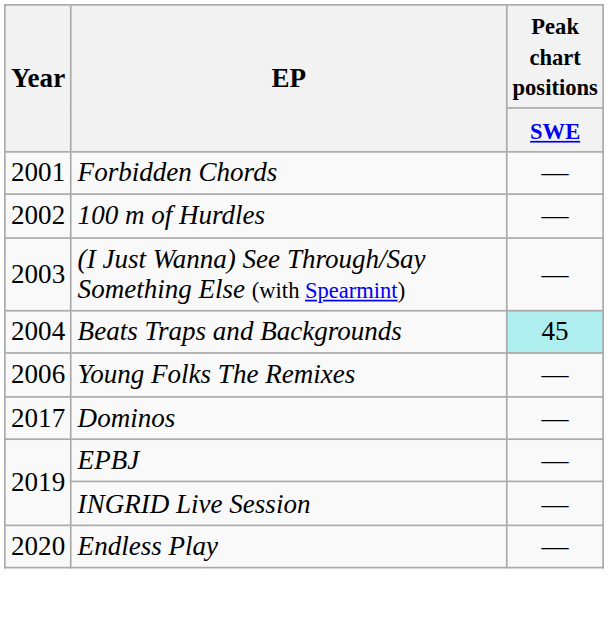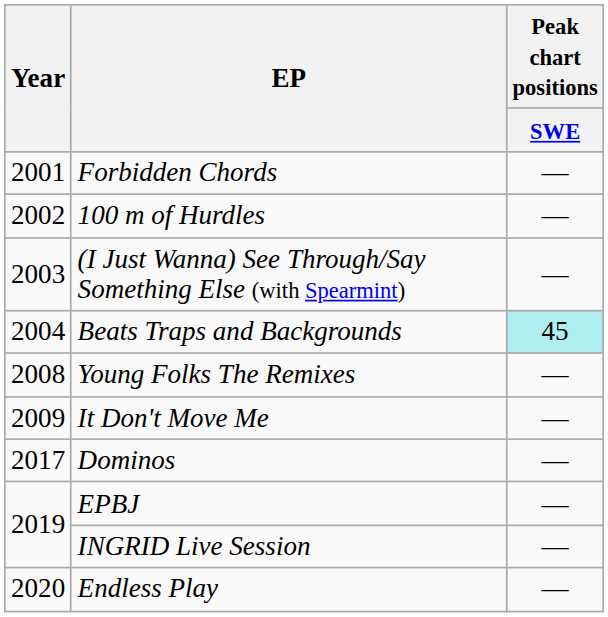 <table class="wikitable">
 <tr>
 <th style="width:25px;" rowspan="2">Year</th>
 <th style="width:250px;" rowspan="2">EP</th>
 <th><small>Peak chart positions</small></th>
 </tr>
 <tr>
 <th width="5"><small><a href='#'>SWE</a></small></th>
 </tr>
 <tr>
 <td style="text-align:center;">2001</td>
 <td><em>Forbidden Chords</em></td>
 <td style="text-align:center;">—</td>
 </tr>
 <tr>
 <td style="text-align:center;">2002</td>
 <td><em>100 m of Hurdles</em></td>
 <td style="text-align:center;">—</td>
 </tr>
 <tr>
 <td style="text-align:center;">2003</td>
 <td><em>(I Just Wanna) See Through/Say Something Else</em> <small>(with <a href='#'>Spearmint</a>)</small></td>
 <td style="text-align:center;">—</td>
 </tr>
 <tr>
 <td style="text-align:center;">2004</td>
 <td><em>Beats Traps and Backgrounds</em></td>
 <td style="background: paleturquoise; text-align:center;">45</td>
 </tr>
 <tr>
-<td style="text-align:center;">2006</td>
+<td style="text-align:center;">2008</td>
 <td><em>Young Folks The Remixes</em></td>
+<td style="text-align:center;">—</td>
+</tr>
+<tr>
+<td style="text-align:center;">2009</td>
+<td><em>It Don't Move Me</em></td>
 <td style="text-align:center;">—</td>
 </tr>
 <tr>
 <td style="text-align:center;">2017</td>
 <td><em>Dominos</em></td>
 <td style="text-align:center;">—</td>
 </tr>
 <tr>
 <td rowspan="2" style="text-align:center;">2019</td>
 <td><em>EPBJ</em></td>
 <td style="text-align:center;">—</td>
 </tr>
 <tr>
 <td><em>INGRID Live Session</em></td>
 <td style="text-align:center;">—</td>
 </tr>
 <tr>
 <td style="text-align:center;">2020</td>
 <td><em>Endless Play</em></td>
 <td style="text-align:center;">—</td>
 </tr>
 </table>
